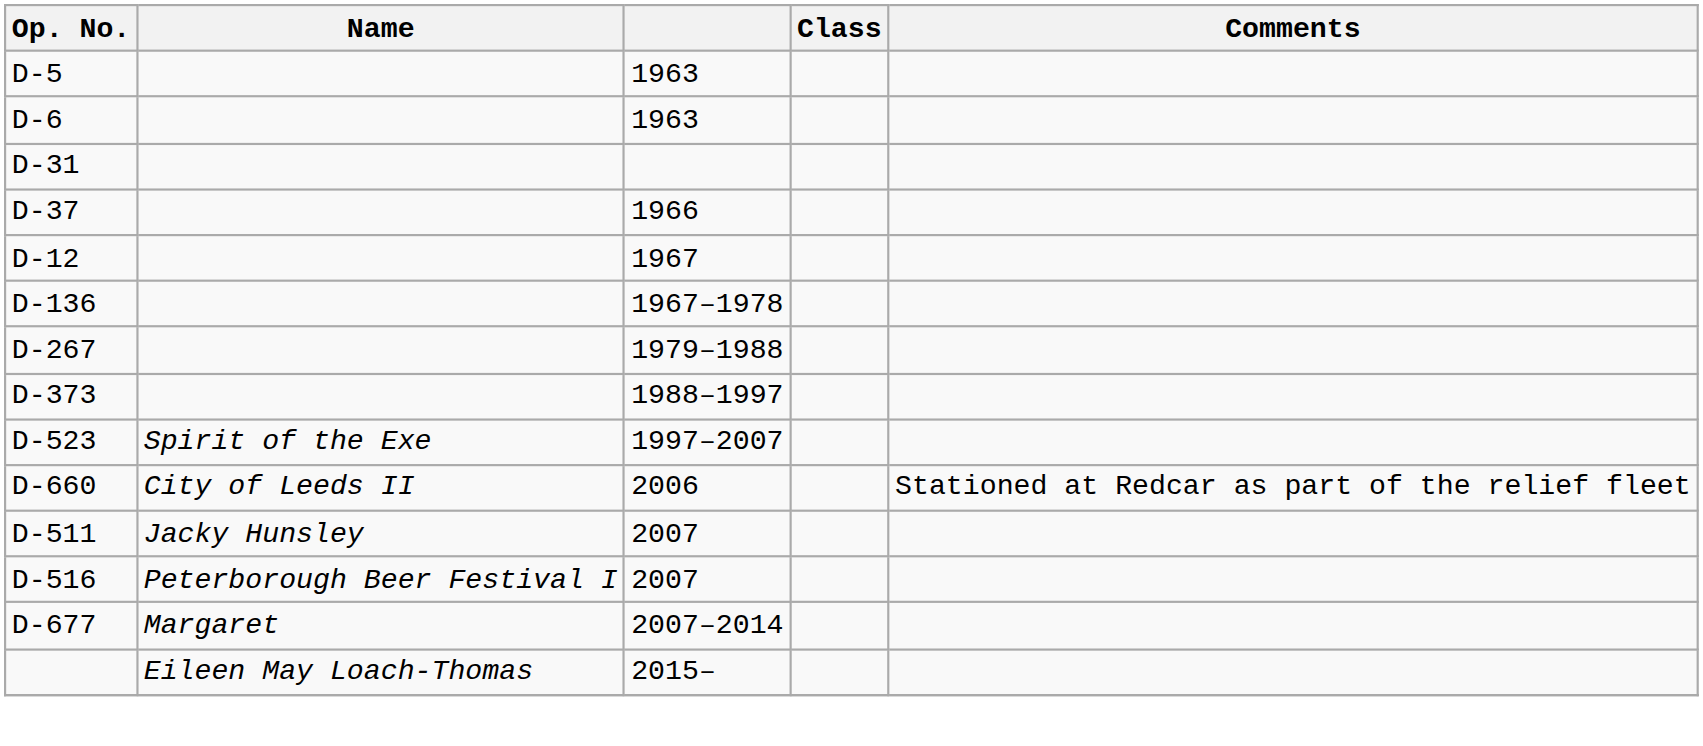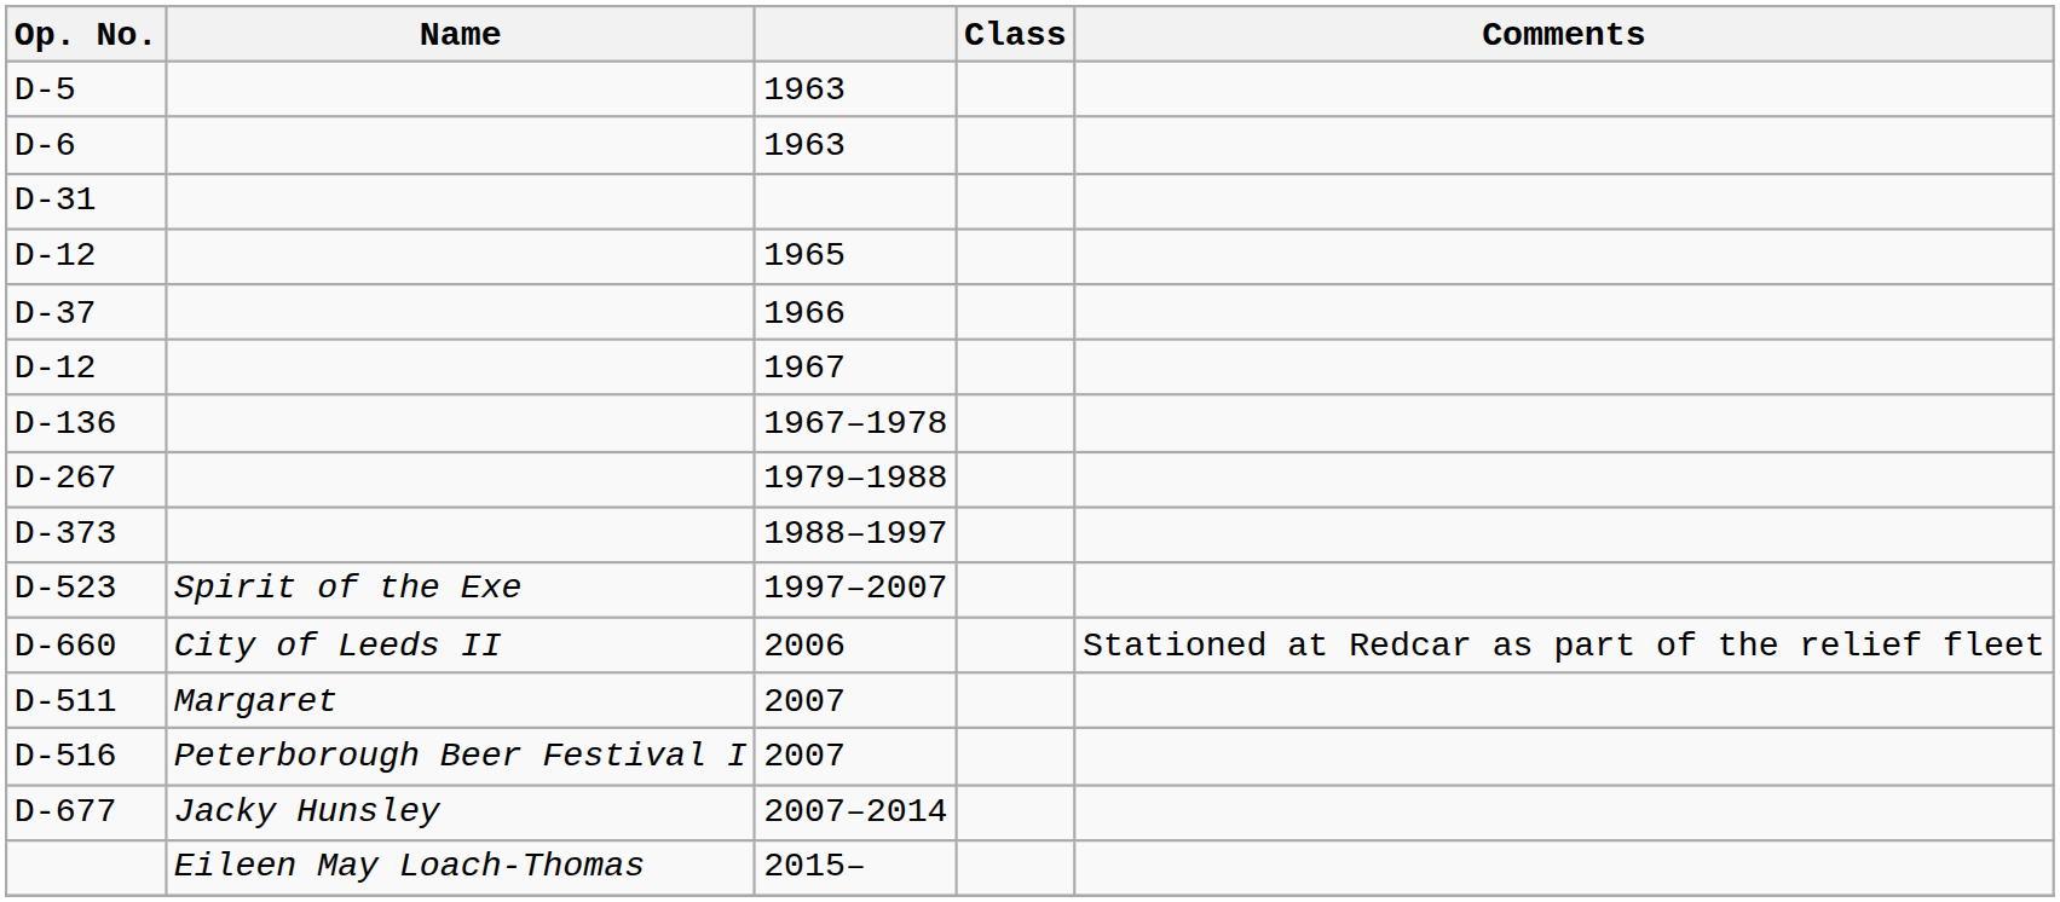 <table class="wikitable">
 <tr>
 <th>Op. No.</th>
 <th>Name</th>
 <th></th>
 <th>Class</th>
 <th>Comments</th>
 </tr>
 <tr>
 <td>D-5</td>
 <td></td>
 <td>1963</td>
 <td></td>
 <td></td>
 </tr>
 <tr>
 <td>D-6</td>
 <td></td>
 <td>1963</td>
 <td></td>
 <td></td>
 </tr>
 <tr>
 <td>D-31</td>
 <td></td>
 <td></td>
+<td></td>
+<td></td>
+</tr>
+<tr>
+<td>D-12</td>
+<td></td>
+<td>1965</td>
 <td></td>
 <td></td>
 </tr>
 <tr>
 <td>D-37</td>
 <td></td>
 <td>1966</td>
 <td></td>
 <td></td>
 </tr>
 <tr>
 <td>D-12</td>
 <td></td>
 <td>1967</td>
 <td></td>
 <td></td>
 </tr>
 <tr>
 <td>D-136</td>
 <td></td>
 <td>1967–1978</td>
 <td></td>
 <td></td>
 </tr>
 <tr>
 <td>D-267</td>
 <td></td>
 <td>1979–1988</td>
 <td></td>
 <td></td>
 </tr>
 <tr>
 <td>D-373</td>
 <td></td>
 <td>1988–1997</td>
 <td></td>
 <td></td>
 </tr>
 <tr>
 <td>D-523</td>
 <td><em>Spirit of the Exe</em></td>
 <td>1997–2007</td>
 <td></td>
 <td></td>
 </tr>
 <tr>
 <td>D-660</td>
 <td><em>City of Leeds II</em></td>
 <td>2006</td>
 <td></td>
 <td> Stationed at Redcar as part of the relief fleet</td>
 </tr>
 <tr>
 <td>D-511</td>
-<td><em>Jacky Hunsley</em></td>
+<td><em>Margaret</em></td>
 <td>2007</td>
 <td></td>
 <td></td>
 </tr>
 <tr>
 <td>D-516</td>
 <td><em>Peterborough Beer Festival I</em></td>
 <td>2007</td>
 <td></td>
 <td></td>
 </tr>
 <tr>
 <td>D-677</td>
-<td><em>Margaret</em></td>
+<td><em>Jacky Hunsley</em></td>
 <td>2007–2014</td>
 <td></td>
 <td></td>
 </tr>
 <tr>
 <td></td>
 <td><em>Eileen May Loach-Thomas</em></td>
 <td>2015–</td>
 <td></td>
 <td></td>
 </tr>
 <tr>
 </tr>
 </table>
